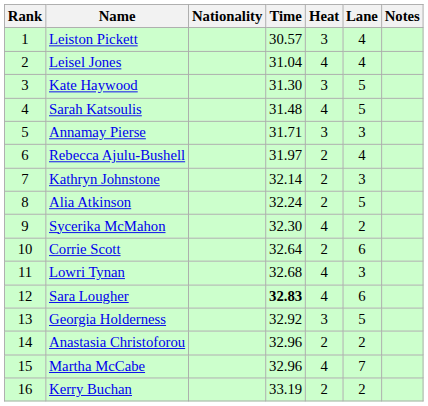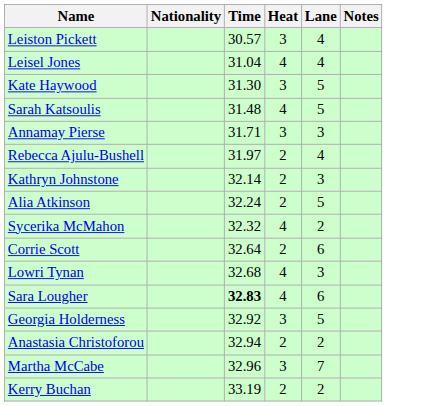 <table class="wikitable sortable" style="text-align:center">
 <tr>
-<th>Rank</th>
 <th>Name</th>
 <th>Nationality</th>
 <th>Time</th>
 <th>Heat</th>
 <th>Lane</th>
 <th>Notes</th>
 </tr>
 <tr bgcolor=ccffcc>
-<td>1</td>
 <td align=left><a href='#'>Leiston Pickett</a></td>
 <td align=left></td>
 <td>30.57</td>
 <td>3</td>
 <td>4</td>
 <td></td>
 </tr>
 <tr bgcolor=ccffcc>
-<td>2</td>
 <td align=left><a href='#'>Leisel Jones</a></td>
 <td align=left></td>
 <td>31.04</td>
 <td>4</td>
 <td>4</td>
 <td></td>
 </tr>
 <tr bgcolor=ccffcc>
-<td>3</td>
 <td align=left><a href='#'>Kate Haywood</a></td>
 <td align=left></td>
 <td>31.30</td>
 <td>3</td>
 <td>5</td>
 <td></td>
 </tr>
 <tr bgcolor=ccffcc>
-<td>4</td>
 <td align=left><a href='#'>Sarah Katsoulis</a></td>
 <td align=left></td>
 <td>31.48</td>
 <td>4</td>
 <td>5</td>
 <td></td>
 </tr>
 <tr bgcolor=ccffcc>
-<td>5</td>
 <td align=left><a href='#'>Annamay Pierse</a></td>
 <td align=left></td>
 <td>31.71</td>
 <td>3</td>
 <td>3</td>
 <td></td>
 </tr>
 <tr bgcolor=ccffcc>
-<td>6</td>
 <td align=left><a href='#'>Rebecca Ajulu-Bushell</a></td>
 <td align=left></td>
 <td>31.97</td>
 <td>2</td>
 <td>4</td>
 <td></td>
 </tr>
 <tr bgcolor=ccffcc>
-<td>7</td>
 <td align=left><a href='#'>Kathryn Johnstone</a></td>
 <td align=left></td>
 <td>32.14</td>
 <td>2</td>
 <td>3</td>
 <td></td>
 </tr>
 <tr bgcolor=ccffcc>
-<td>8</td>
 <td align=left><a href='#'>Alia Atkinson</a></td>
 <td align=left></td>
 <td>32.24</td>
 <td>2</td>
 <td>5</td>
 <td></td>
 </tr>
 <tr bgcolor=ccffcc>
-<td>9</td>
 <td align=left><a href='#'>Sycerika McMahon</a></td>
 <td align=left></td>
-<td>32.30</td>
+<td>32.32</td>
 <td>4</td>
 <td>2</td>
 <td></td>
 </tr>
 <tr bgcolor=ccffcc>
-<td>10</td>
 <td align=left><a href='#'>Corrie Scott</a></td>
 <td align=left></td>
 <td>32.64</td>
 <td>2</td>
 <td>6</td>
 <td></td>
 </tr>
 <tr bgcolor=ccffcc>
-<td>11</td>
 <td align=left><a href='#'>Lowri Tynan</a></td>
 <td align=left></td>
 <td>32.68</td>
 <td>4</td>
 <td>3</td>
 <td></td>
 </tr>
 <tr bgcolor=ccffcc>
-<td>12</td>
 <td align=left><a href='#'>Sara Lougher</a></td>
 <td align=left></td>
 <td><strong>32.83</strong></td>
 <td>4</td>
 <td>6</td>
 <td></td>
 </tr>
 <tr bgcolor=ccffcc>
-<td>13</td>
 <td align=left><a href='#'>Georgia Holderness</a></td>
 <td align=left></td>
 <td>32.92</td>
 <td>3</td>
 <td>5</td>
 <td></td>
 </tr>
 <tr bgcolor=ccffcc>
-<td>14</td>
 <td align=left><a href='#'>Anastasia Christoforou</a></td>
 <td align=left></td>
-<td>32.96</td>
+<td>32.94</td>
 <td>2</td>
 <td>2</td>
 <td></td>
 </tr>
 <tr bgcolor=ccffcc>
-<td>15</td>
 <td align=left><a href='#'>Martha McCabe</a></td>
 <td align=left></td>
 <td>32.96</td>
-<td>4</td>
+<td>3</td>
 <td>7</td>
 <td></td>
 </tr>
 <tr bgcolor=ccffcc>
-<td>16</td>
 <td align=left><a href='#'>Kerry Buchan</a></td>
 <td align=left></td>
 <td>33.19</td>
 <td>2</td>
 <td>2</td>
 <td></td>
 </tr>
 </table>
